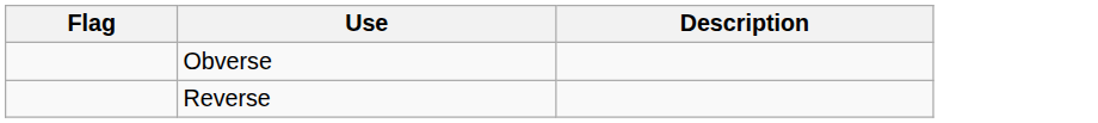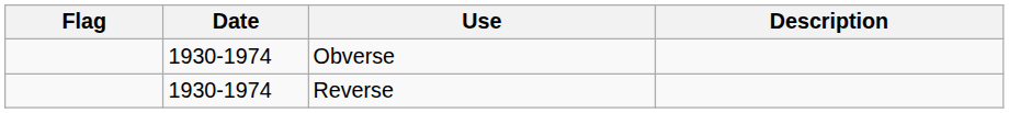 <table class="wikitable">
 <tr>
 <th style="width:110px;">Flag</th>
+<th style="width:100px;">Date</th>
 <th style="width:250px;">Use</th>
 <th style="width:250px;">Description</th>
 </tr>
 <tr>
 <td></td>
+<td>1930-1974</td>
 <td>Obverse</td>
 <td></td>
 </tr>
 <tr>
 <td></td>
+<td>1930-1974</td>
 <td>Reverse</td>
 <td></td>
 </tr>
 </table>
